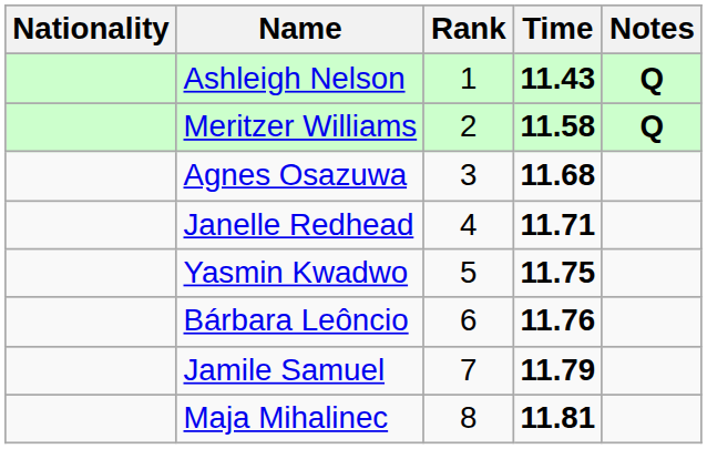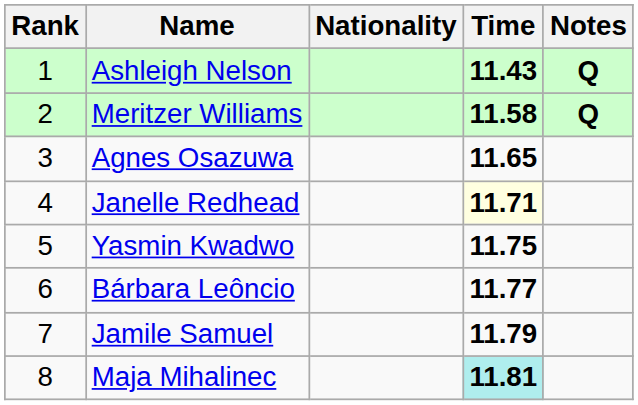 <table class="wikitable sortable" style="text-align:center">
 <tr>
+<th>Rank</th>
+<th>Name</th>
 <th>Nationality</th>
-<th>Name</th>
-<th>Rank</th>
 <th>Time</th>
 <th>Notes</th>
 </tr>
 <tr bgcolor=ccffcc>
+<td>1</td>
+<td align=left><a href='#'>Ashleigh Nelson</a></td>
 <td align=left></td>
-<td align=left><a href='#'>Ashleigh Nelson</a></td>
-<td>1</td>
 <td><strong>11.43</strong></td>
 <td><strong>Q</strong></td>
 </tr>
 <tr bgcolor=ccffcc>
+<td>2</td>
+<td align=left><a href='#'>Meritzer Williams</a></td>
 <td align=left></td>
-<td align=left><a href='#'>Meritzer Williams</a></td>
-<td>2</td>
 <td><strong>11.58</strong></td>
 <td><strong>Q</strong></td>
 </tr>
 <tr>
+<td>3</td>
+<td align=left><a href='#'>Agnes Osazuwa</a></td>
 <td align=left></td>
-<td align=left><a href='#'>Agnes Osazuwa</a></td>
-<td>3</td>
-<td><strong>11.68</strong></td>
+<td><strong>11.65</strong></td>
 <td></td>
 </tr>
 <tr>
+<td>4</td>
+<td align=left><a href='#'>Janelle Redhead</a></td>
 <td align=left></td>
-<td align=left><a href='#'>Janelle Redhead</a></td>
-<td>4</td>
-<td><strong>11.71</strong></td>
+<td style="background: lightyellow;"><strong>11.71</strong></td>
 <td></td>
 </tr>
 <tr>
+<td>5</td>
+<td align=left><a href='#'>Yasmin Kwadwo</a></td>
 <td align=left></td>
-<td align=left><a href='#'>Yasmin Kwadwo</a></td>
-<td>5</td>
 <td><strong>11.75</strong></td>
 <td></td>
 </tr>
 <tr>
+<td>6</td>
+<td align=left><a href='#'>Bárbara Leôncio</a></td>
 <td align=left></td>
-<td align=left><a href='#'>Bárbara Leôncio</a></td>
-<td>6</td>
-<td><strong>11.76</strong></td>
+<td><strong>11.77</strong></td>
 <td></td>
 </tr>
 <tr>
+<td>7</td>
+<td align=left><a href='#'>Jamile Samuel</a></td>
 <td align=left></td>
-<td align=left><a href='#'>Jamile Samuel</a></td>
-<td>7</td>
 <td><strong>11.79</strong></td>
 <td></td>
 </tr>
 <tr>
+<td>8</td>
+<td align=left><a href='#'>Maja Mihalinec</a></td>
 <td align=left></td>
-<td align=left><a href='#'>Maja Mihalinec</a></td>
-<td>8</td>
-<td><strong>11.81</strong></td>
+<td style="background: paleturquoise;"><strong>11.81</strong></td>
 <td></td>
 </tr>
 </table>
